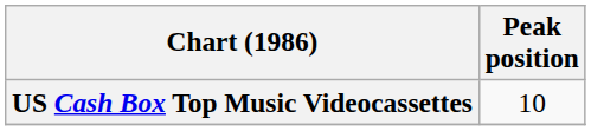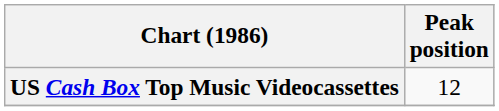 <table class="wikitable plainrowheaders" style="text-align:center;">
 <tr>
 <th scope="col">Chart (1986)</th>
 <th scope="col">Peak<br>position</th>
 </tr>
 <tr>
 <th scope="row">US <a href='#'><em>Cash Box</em></a> Top Music Videocassettes</th>
-<td>10</td>
+<td>12</td>
 </tr>
 <tr>
 </tr>
 </table>
